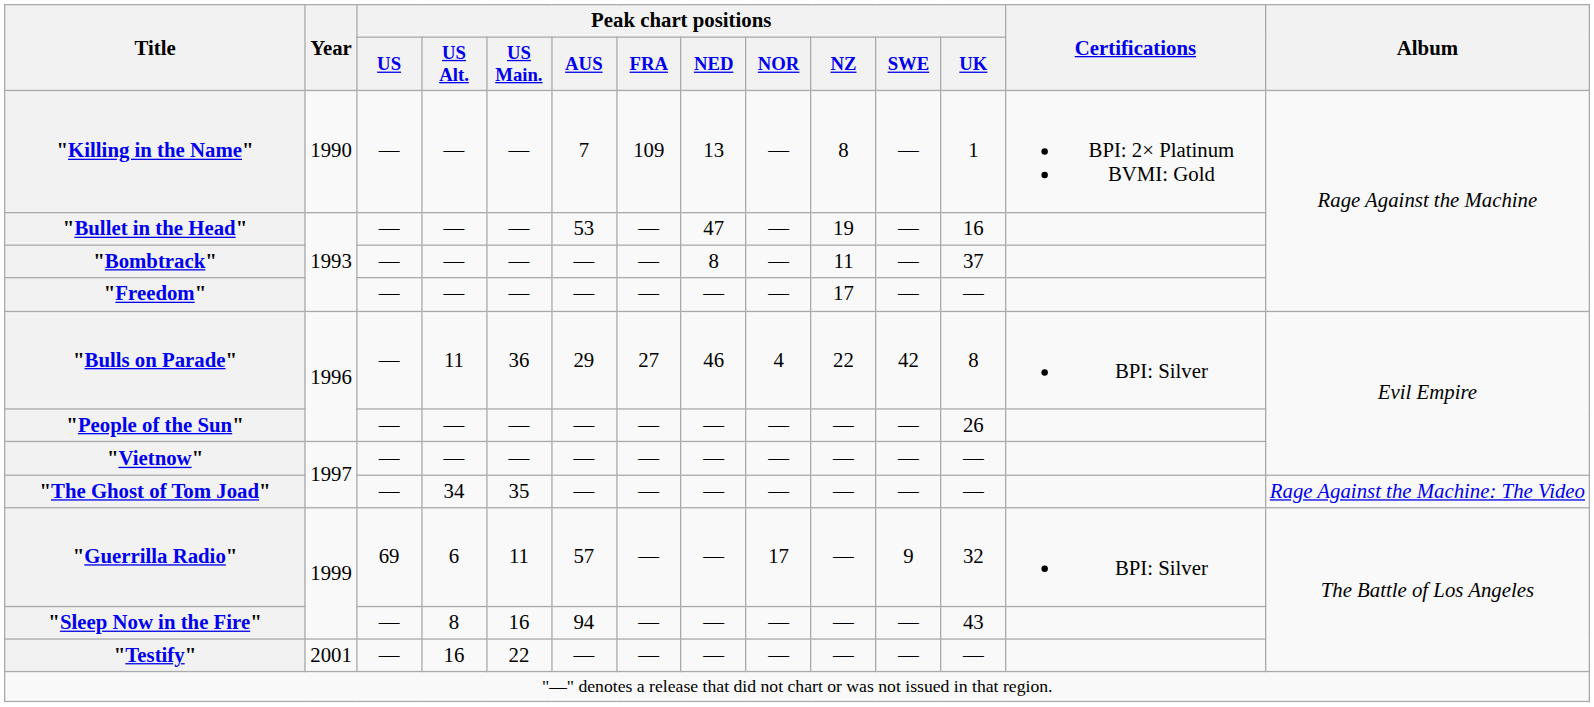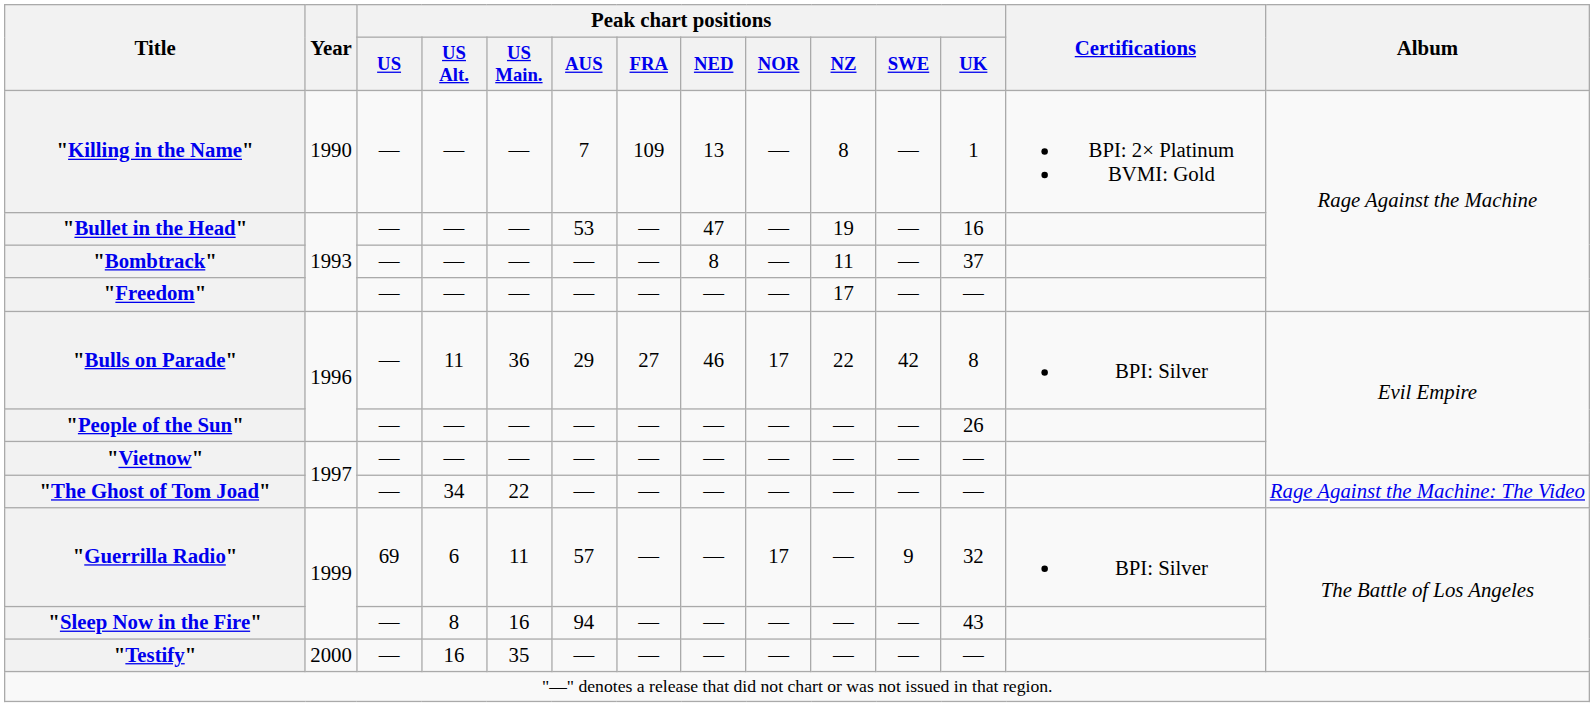 <table class="wikitable plainrowheaders" style="text-align:center;">
 <tr>
 <th scope="col" rowspan="2" style="width:14em;">Title</th>
 <th scope="col" rowspan="2">Year</th>
 <th scope="col" colspan="10">Peak chart positions</th>
 <th scope="col" rowspan="2" style="width:12em;"><a href='#'>Certifications</a></th>
 <th scope="col" rowspan="2">Album</th>
 </tr>
 <tr>
 <th scope="col" style="width:3em;font-size:90%;"><a href='#'>US</a><br></th>
 <th scope="col" style="width:3em;font-size:90%;"><a href='#'>US<br>Alt.</a><br></th>
 <th scope="col" style="width:3em;font-size:90%;"><a href='#'>US<br>Main.</a><br></th>
 <th scope="col" style="width:3em;font-size:90%;"><a href='#'>AUS</a><br></th>
 <th scope="col" style="width:3em;font-size:90%;"><a href='#'>FRA</a><br></th>
 <th scope="col" style="width:3em;font-size:90%;"><a href='#'>NED</a><br></th>
 <th scope="col" style="width:3em;font-size:90%;"><a href='#'>NOR</a><br></th>
 <th scope="col" style="width:3em;font-size:90%;"><a href='#'>NZ</a><br></th>
 <th scope="col" style="width:3em;font-size:90%;"><a href='#'>SWE</a><br></th>
 <th scope="col" style="width:3em;font-size:90%;"><a href='#'>UK</a><br></th>
 </tr>
 <tr>
 <th scope="row">"<a href='#'>Killing in the Name</a>"</th>
 <td>1990</td>
 <td>—</td>
 <td>—</td>
 <td>—</td>
 <td>7</td>
 <td>109</td>
 <td>13</td>
 <td>—</td>
 <td>8</td>
 <td>—</td>
 <td>1</td>
 <td><br><ul><li>BPI: 2× Platinum</li><li>BVMI: Gold</li></ul></td>
 <td rowspan="4"><em>Rage Against the Machine</em></td>
 </tr>
 <tr>
 <th scope="row">"<a href='#'>Bullet in the Head</a>"</th>
 <td rowspan="3">1993</td>
 <td>—</td>
 <td>—</td>
 <td>—</td>
 <td>53</td>
 <td>—</td>
 <td>47</td>
 <td>—</td>
 <td>19</td>
 <td>—</td>
 <td>16</td>
 <td></td>
 </tr>
 <tr>
 <th scope="row">"<a href='#'>Bombtrack</a>"</th>
 <td>—</td>
 <td>—</td>
 <td>—</td>
 <td>—</td>
 <td>—</td>
 <td>8</td>
 <td>—</td>
 <td>11</td>
 <td>—</td>
 <td>37</td>
 <td></td>
 </tr>
 <tr>
 <th scope="row">"<a href='#'>Freedom</a>"</th>
 <td>—</td>
 <td>—</td>
 <td>—</td>
 <td>—</td>
 <td>—</td>
 <td>—</td>
 <td>—</td>
 <td>17</td>
 <td>—</td>
 <td>—</td>
 <td></td>
 </tr>
 <tr>
 <th scope="row">"<a href='#'>Bulls on Parade</a>"</th>
 <td rowspan="2">1996</td>
 <td>—</td>
 <td>11</td>
 <td>36</td>
 <td>29</td>
 <td>27</td>
 <td>46</td>
-<td>4</td>
+<td>17</td>
 <td>22</td>
 <td>42</td>
 <td>8</td>
 <td><br><ul><li>BPI: Silver</li></ul></td>
 <td rowspan="3"><em>Evil Empire</em></td>
 </tr>
 <tr>
 <th scope="row">"<a href='#'>People of the Sun</a>"</th>
 <td>—</td>
 <td>—</td>
 <td>—</td>
 <td>—</td>
 <td>—</td>
 <td>—</td>
 <td>—</td>
 <td>—</td>
 <td>—</td>
 <td>26</td>
 <td></td>
 </tr>
 <tr>
 <th scope="row">"<a href='#'>Vietnow</a>"</th>
 <td rowspan="2">1997</td>
 <td>—</td>
 <td>—</td>
 <td>—</td>
 <td>—</td>
 <td>—</td>
 <td>—</td>
 <td>—</td>
 <td>—</td>
 <td>—</td>
 <td>—</td>
 <td></td>
 </tr>
 <tr>
 <th scope="row">"<a href='#'>The Ghost of Tom Joad</a>"</th>
 <td>—</td>
 <td>34</td>
-<td>35</td>
+<td>22</td>
 <td>—</td>
 <td>—</td>
 <td>—</td>
 <td>—</td>
 <td>—</td>
 <td>—</td>
 <td>—</td>
 <td></td>
 <td><em><a href='#'>Rage Against the Machine: The Video</a></em></td>
 </tr>
 <tr>
 <th scope="row">"<a href='#'>Guerrilla Radio</a>"</th>
 <td rowspan="2">1999</td>
 <td>69</td>
 <td>6</td>
 <td>11</td>
 <td>57</td>
 <td>—</td>
 <td>—</td>
 <td>17</td>
 <td>—</td>
 <td>9</td>
 <td>32</td>
 <td><br><ul><li>BPI: Silver</li></ul></td>
 <td rowspan="3"><em>The Battle of Los Angeles</em></td>
 </tr>
 <tr>
 <th scope="row">"<a href='#'>Sleep Now in the Fire</a>"</th>
 <td>—</td>
 <td>8</td>
 <td>16</td>
 <td>94</td>
 <td>—</td>
 <td>—</td>
 <td>—</td>
 <td>—</td>
 <td>—</td>
 <td>43</td>
 <td></td>
 </tr>
 <tr>
 <th scope="row">"<a href='#'>Testify</a>"</th>
-<td>2001</td>
+<td>2000</td>
 <td>—</td>
 <td>16</td>
-<td>22</td>
+<td>35</td>
 <td>—</td>
 <td>—</td>
 <td>—</td>
 <td>—</td>
 <td>—</td>
 <td>—</td>
 <td>—</td>
 <td></td>
 </tr>
 <tr>
 <td colspan="14" style="font-size: 85%">"—" denotes a release that did not chart or was not issued in that region.</td>
 </tr>
 </table>
